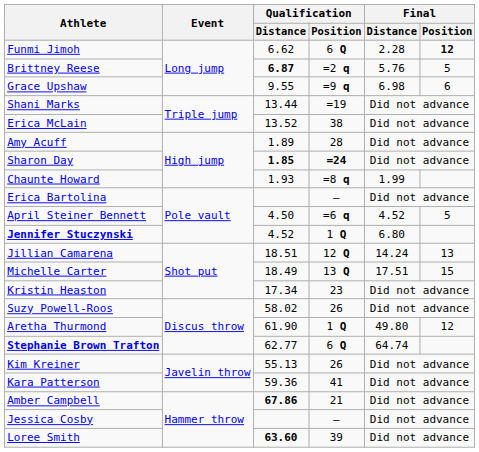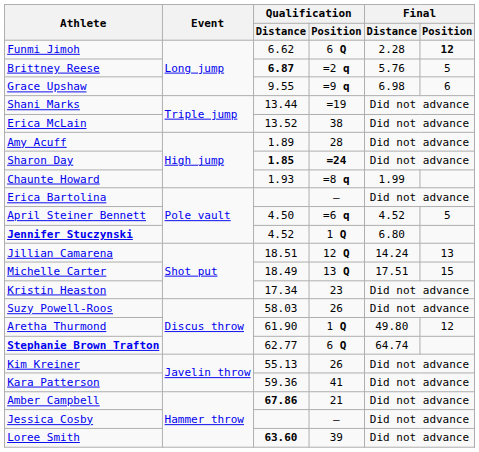 <table class=wikitable style=font-size:90%;text-align:center>
 <tr>
 <th rowspan=2>Athlete</th>
 <th rowspan=2>Event</th>
 <th colspan=2>Qualification</th>
 <th colspan=2>Final</th>
 </tr>
 <tr style=font-size:95%>
 <th>Distance</th>
 <th>Position</th>
 <th>Distance</th>
 <th>Position</th>
 </tr>
 <tr>
 <td align=left><a href='#'>Funmi Jimoh</a></td>
 <td align=left rowspan=3><a href='#'>Long jump</a></td>
 <td>6.62</td>
 <td>6 <strong>Q</strong></td>
 <td>2.28</td>
 <td><strong>12</strong></td>
 </tr>
 <tr>
 <td align=left><a href='#'>Brittney Reese</a></td>
 <td><strong>6.87</strong></td>
 <td>=2 <strong>q</strong></td>
 <td>5.76</td>
 <td>5</td>
 </tr>
 <tr>
 <td align=left><a href='#'>Grace Upshaw</a></td>
 <td>9.55</td>
 <td>=9 <strong>q</strong></td>
 <td>6.98</td>
 <td>6</td>
 </tr>
 <tr>
 <td align=left><a href='#'>Shani Marks</a></td>
 <td align=left rowspan=2><a href='#'>Triple jump</a></td>
 <td>13.44</td>
 <td>=19</td>
 <td colspan=2>Did not advance</td>
 </tr>
 <tr>
 <td align=left><a href='#'>Erica McLain</a></td>
 <td>13.52</td>
 <td>38</td>
 <td colspan=2>Did not advance</td>
 </tr>
 <tr>
 <td align=left><a href='#'>Amy Acuff</a></td>
 <td align=left rowspan=3><a href='#'>High jump</a></td>
 <td>1.89</td>
 <td>28</td>
 <td colspan=2>Did not advance</td>
 </tr>
 <tr>
 <td align=left><a href='#'>Sharon Day</a></td>
 <td><strong>1.85</strong></td>
 <td><strong>=24</strong></td>
 <td colspan=2>Did not advance</td>
 </tr>
 <tr>
 <td align=left><a href='#'>Chaunte Howard</a></td>
 <td>1.93</td>
 <td>=8 <strong>q</strong></td>
 <td>1.99</td>
 <td></td>
 </tr>
 <tr>
 <td align=left><a href='#'>Erica Bartolina</a></td>
 <td align=left rowspan=3><a href='#'>Pole vault</a></td>
 <td></td>
 <td>—</td>
 <td colspan=2>Did not advance</td>
 </tr>
 <tr>
 <td align=left><a href='#'>April Steiner Bennett</a></td>
 <td>4.50</td>
 <td>=6 <strong>q</strong></td>
 <td>4.52</td>
 <td>5</td>
 </tr>
 <tr>
 <td align=left><strong><a href='#'>Jennifer Stuczynski</a></strong></td>
 <td>4.52</td>
 <td>1 <strong>Q</strong></td>
 <td>6.80</td>
 <td></td>
 </tr>
 <tr>
 <td align=left><a href='#'>Jillian Camarena</a></td>
 <td align=left rowspan=3><a href='#'>Shot put</a></td>
 <td>18.51</td>
 <td>12 <strong>Q</strong></td>
 <td>14.24</td>
 <td>13</td>
 </tr>
 <tr>
 <td align=left><a href='#'>Michelle Carter</a></td>
 <td>18.49</td>
 <td>13 <strong>Q</strong></td>
 <td>17.51</td>
 <td>15</td>
 </tr>
 <tr>
 <td align=left><a href='#'>Kristin Heaston</a></td>
 <td>17.34</td>
 <td>23</td>
 <td colspan=2>Did not advance</td>
 </tr>
 <tr>
 <td align=left><a href='#'>Suzy Powell-Roos</a></td>
 <td align=left rowspan=3><a href='#'>Discus throw</a></td>
-<td>58.02</td>
+<td>58.03</td>
 <td>26</td>
 <td colspan=2>Did not advance</td>
 </tr>
 <tr>
 <td align=left><a href='#'>Aretha Thurmond</a></td>
 <td>61.90</td>
 <td>1 <strong>Q</strong></td>
 <td>49.80</td>
 <td>12</td>
 </tr>
 <tr>
 <td align=left><strong><a href='#'>Stephanie Brown Trafton</a></strong></td>
 <td>62.77</td>
 <td>6 <strong>Q</strong></td>
 <td>64.74</td>
 <td></td>
 </tr>
 <tr>
 <td align=left><a href='#'>Kim Kreiner</a></td>
 <td align=left rowspan=2><a href='#'>Javelin throw</a></td>
 <td>55.13</td>
 <td>26</td>
 <td colspan=2>Did not advance</td>
 </tr>
 <tr>
 <td align=left><a href='#'>Kara Patterson</a></td>
 <td>59.36</td>
 <td>41</td>
 <td colspan=2>Did not advance</td>
 </tr>
 <tr>
 <td align=left><a href='#'>Amber Campbell</a></td>
 <td align=left rowspan=3><a href='#'>Hammer throw</a></td>
 <td><strong>67.86</strong></td>
 <td>21</td>
 <td colspan=2>Did not advance</td>
 </tr>
 <tr>
 <td align=left><a href='#'>Jessica Cosby</a></td>
 <td></td>
 <td>—</td>
 <td colspan=2>Did not advance</td>
 </tr>
 <tr>
 <td align=left><a href='#'>Loree Smith</a></td>
 <td><strong>63.60</strong></td>
 <td>39</td>
 <td colspan=2>Did not advance</td>
 </tr>
 </table>
